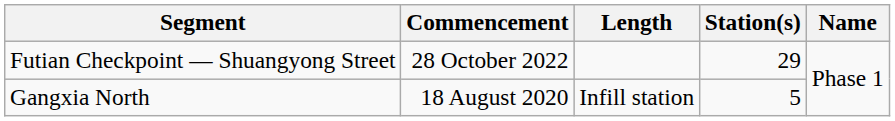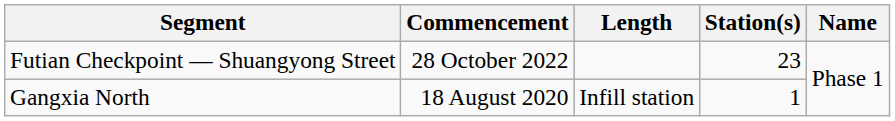 <table class="wikitable" style="border-collapse: collapse; text-align: right;">
 <tr>
 <th>Segment</th>
 <th>Commencement</th>
 <th>Length</th>
 <th>Station(s)</th>
 <th>Name</th>
 </tr>
 <tr>
 <td style="text-align: left;">Futian Checkpoint — Shuangyong Street</td>
 <td>28 October 2022</td>
 <td></td>
-<td>29</td>
+<td>23</td>
 <td rowspan="2" style="text-align: left;">Phase 1</td>
 </tr>
 <tr>
 <td style="text-align: left;">Gangxia North</td>
 <td>18 August 2020</td>
 <td>Infill station</td>
-<td>5</td>
+<td>1</td>
 </tr>
 </table>
